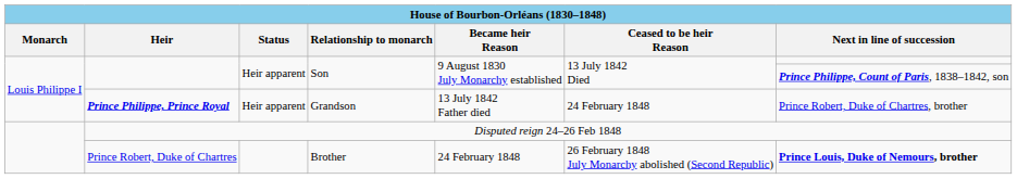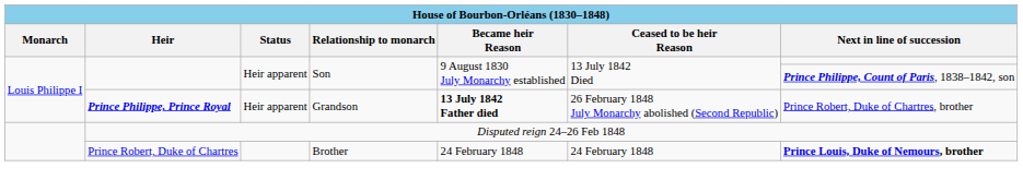 <table class="wikitable" style="font-size:95%">
 <tr>
 <th colspan="7" style="background: skyblue;">House of Bourbon-Orléans (1830–1848)</th>
 </tr>
 <tr>
 <th>Monarch</th>
 <th>Heir</th>
 <th>Status</th>
 <th>Relationship to monarch</th>
 <th>Became heir<br>Reason</th>
 <th>Ceased to be heir<br>Reason</th>
 <th>Next in line of succession</th>
 </tr>
 <tr>
 <td rowspan=3><a href='#'>Louis Philippe I</a></td>
 <td rowspan=2></td>
 <td rowspan=2>Heir apparent</td>
 <td rowspan=2>Son</td>
 <td rowspan=2>9 August 1830<br><a href='#'>July Monarchy</a> established</td>
 <td rowspan=2>13 July 1842<br>Died</td>
 <td></td>
 </tr>
 <tr>
 <td><strong><em><a href='#'>Prince Philippe, Count of Paris</a></em></strong>, 1838–1842, son</td>
 </tr>
 <tr>
 <td><strong><em><a href='#'>Prince Philippe, Prince Royal</a></em></strong></td>
 <td>Heir apparent</td>
 <td>Grandson</td>
-<td>13 July 1842<br>Father died</td>
-<td>24 February 1848<br></td>
+<td><strong>13 July 1842<br>Father died</strong></td>
+<td>26 February 1848<br><a href='#'>July Monarchy</a> abolished (<a href='#'>Second Republic</a>)</td>
 <td><a href='#'>Prince Robert, Duke of Chartres</a>, brother</td>
 </tr>
 <tr>
 <td rowspan=2></td>
 <td colspan=6 style="text-align:center"><em>Disputed reign</em> 24–26 Feb 1848</td>
 </tr>
 <tr>
 <td><a href='#'>Prince Robert, Duke of Chartres</a></td>
 <td></td>
 <td>Brother</td>
 <td>24 February 1848<br></td>
-<td>26 February 1848<br><a href='#'>July Monarchy</a> abolished (<a href='#'>Second Republic</a>)</td>
+<td>24 February 1848<br></td>
 <td><strong><a href='#'>Prince Louis, Duke of Nemours</a>, brother</strong></td>
 </tr>
 </table>
